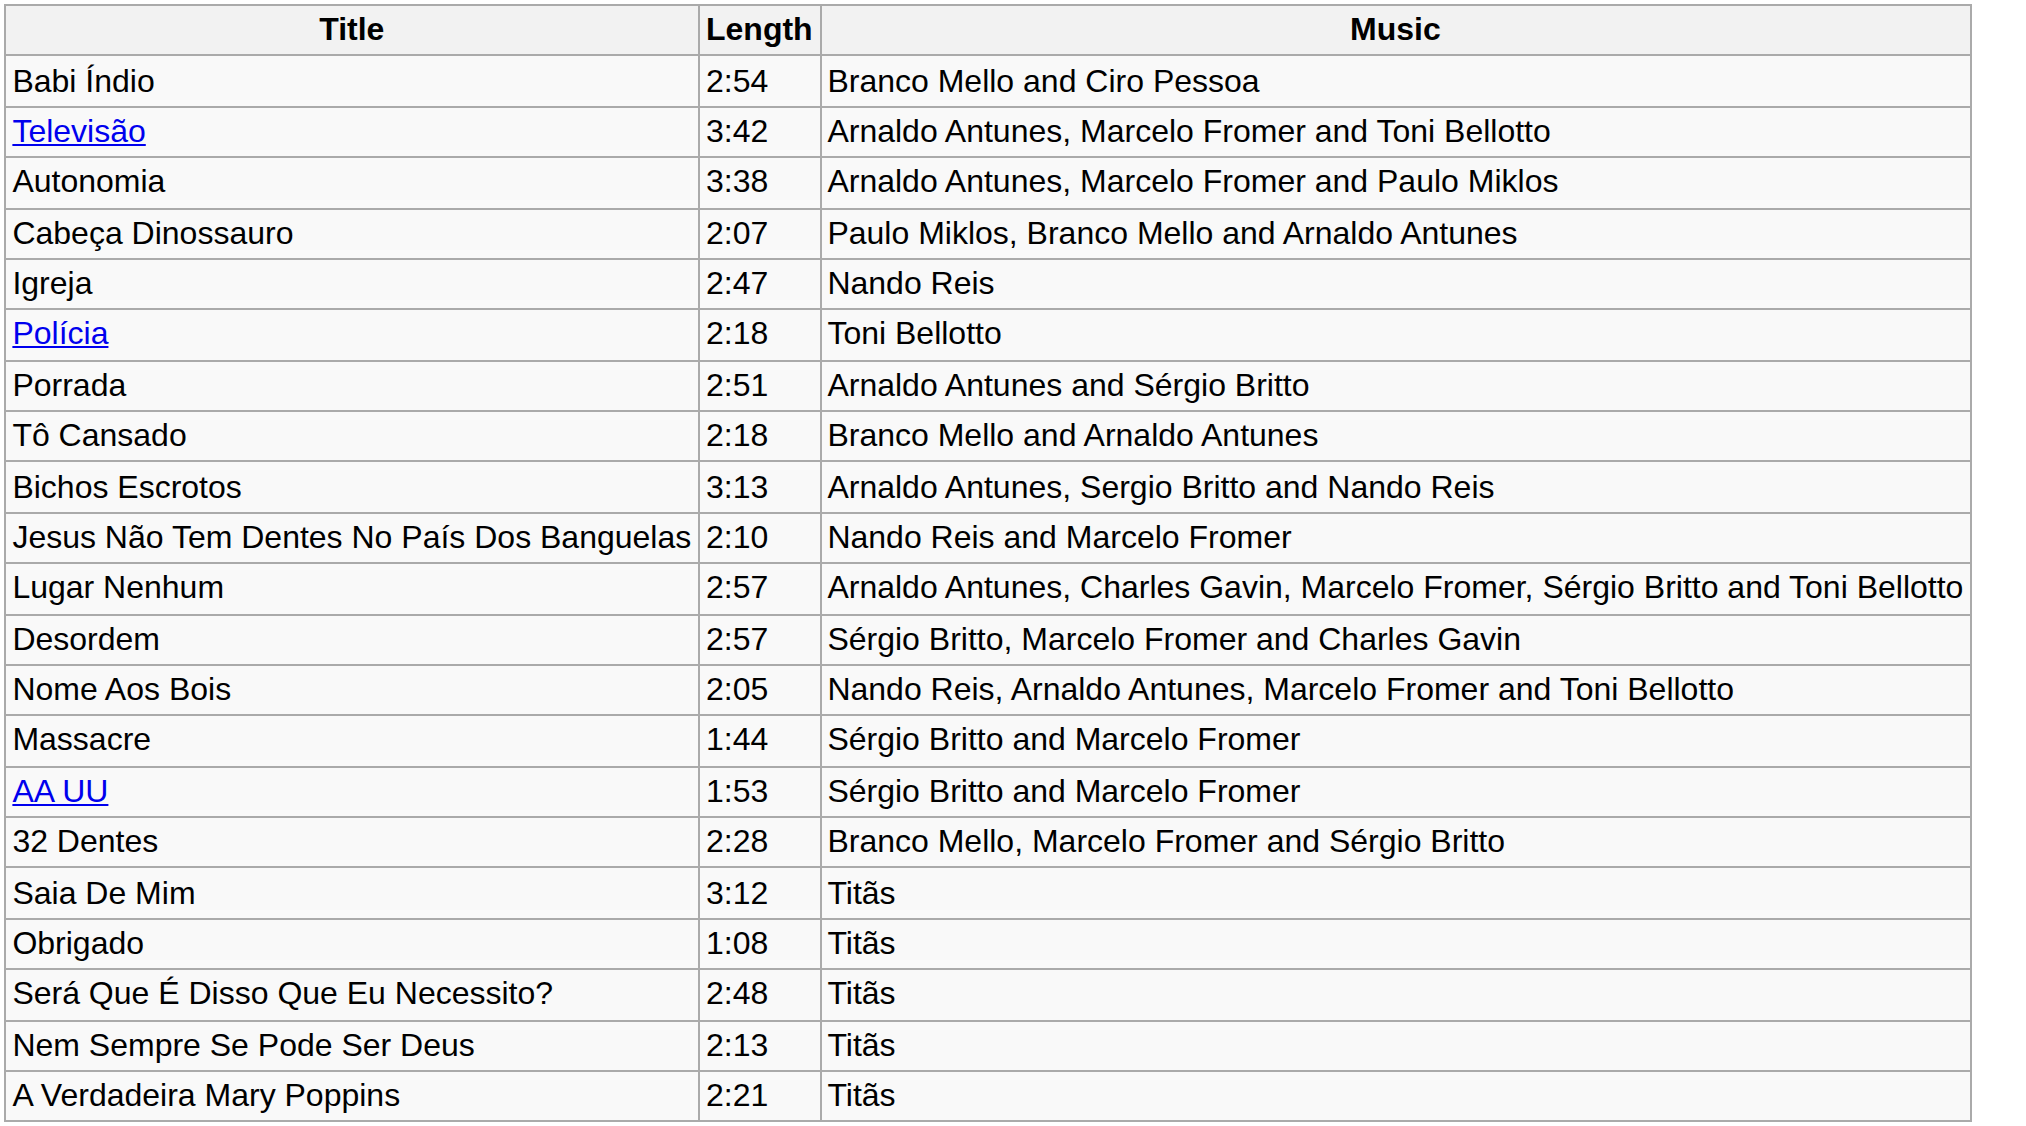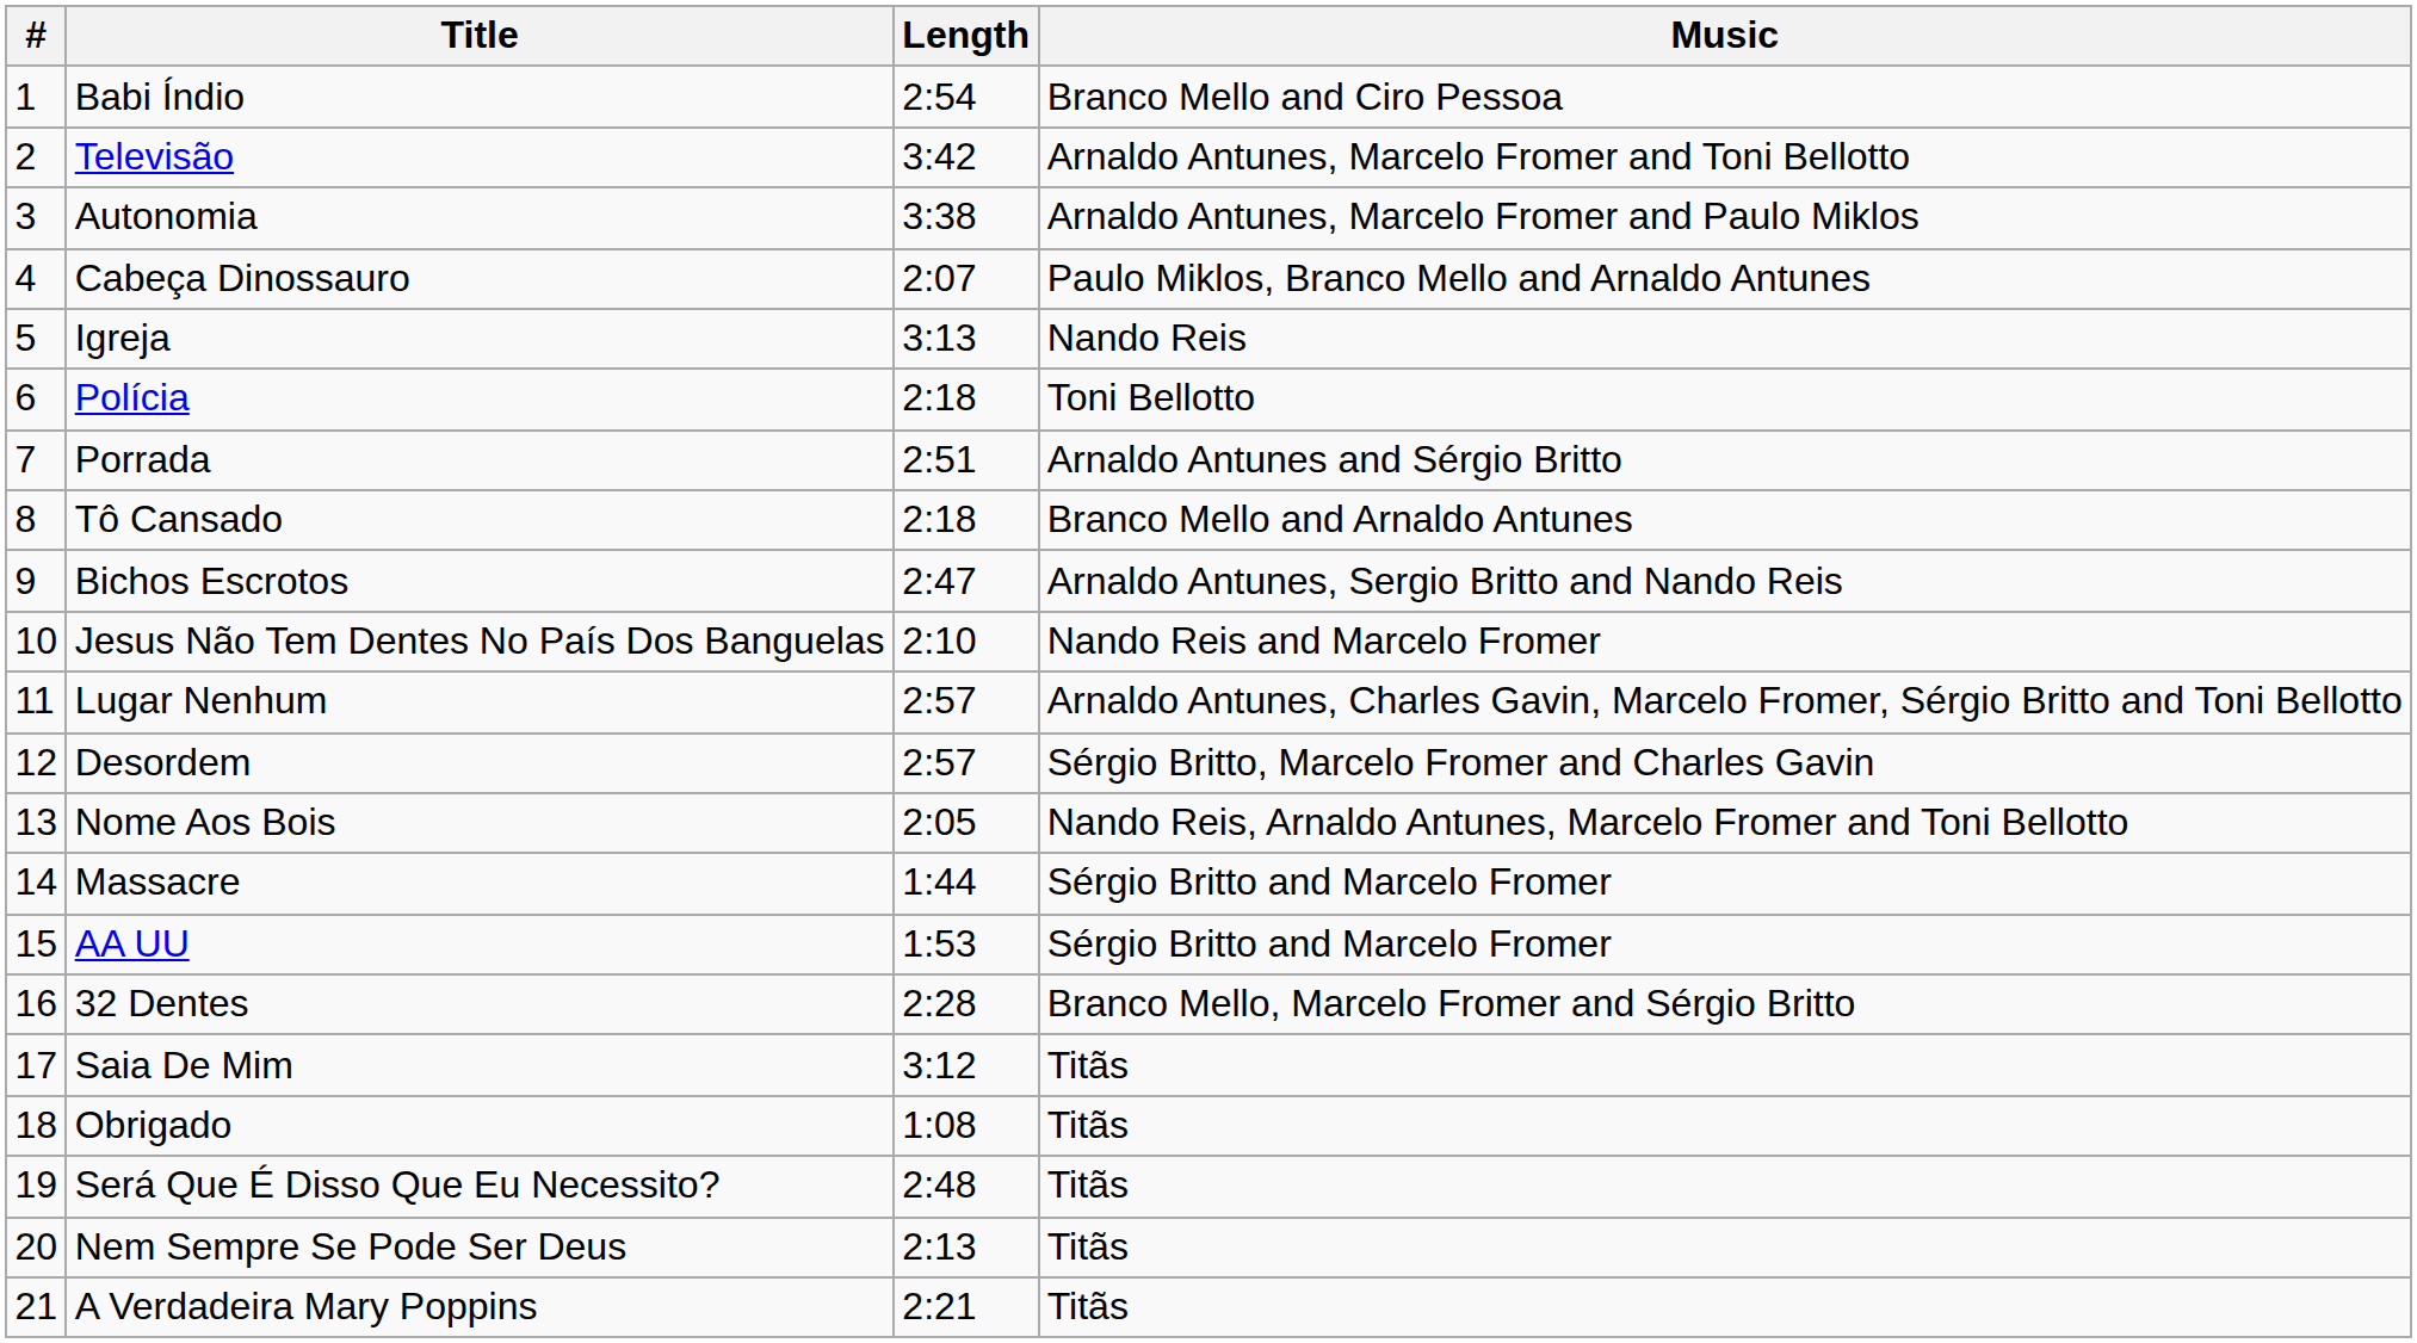 <table class="wikitable">
 <tr>
+<th>#</th>
 <th>Title</th>
 <th>Length</th>
 <th>Music</th>
 </tr>
 <tr>
+<td rowspan="1">1</td>
 <td>Babi Índio</td>
 <td>2:54</td>
 <td>Branco Mello and Ciro Pessoa</td>
 </tr>
 <tr>
+<td rowspan="1">2</td>
 <td><a href='#'>Televisão</a></td>
 <td>3:42</td>
 <td>Arnaldo Antunes, Marcelo Fromer and Toni Bellotto</td>
 </tr>
 <tr>
+<td rowspan="1">3</td>
 <td>Autonomia</td>
 <td>3:38</td>
 <td>Arnaldo Antunes, Marcelo Fromer and Paulo Miklos</td>
 </tr>
 <tr>
+<td rowspan="1">4</td>
 <td>Cabeça Dinossauro</td>
 <td>2:07</td>
 <td>Paulo Miklos, Branco Mello and Arnaldo Antunes</td>
 </tr>
 <tr>
+<td rowspan="1">5</td>
 <td>Igreja</td>
-<td>2:47</td>
+<td>3:13</td>
 <td>Nando Reis</td>
 </tr>
 <tr>
+<td rowspan="1">6</td>
 <td><a href='#'>Polícia</a></td>
 <td>2:18</td>
 <td>Toni Bellotto</td>
 </tr>
 <tr>
+<td rowspan="1">7</td>
 <td>Porrada</td>
 <td>2:51</td>
 <td>Arnaldo Antunes and Sérgio Britto</td>
 </tr>
 <tr>
+<td rowspan="1">8</td>
 <td>Tô Cansado</td>
 <td>2:18</td>
 <td>Branco Mello and Arnaldo Antunes</td>
 </tr>
 <tr>
+<td rowspan="1">9</td>
 <td>Bichos Escrotos</td>
-<td>3:13</td>
+<td>2:47</td>
 <td>Arnaldo Antunes, Sergio Britto and Nando Reis</td>
 </tr>
 <tr>
+<td rowspan="1">10</td>
 <td>Jesus Não Tem Dentes No País Dos Banguelas</td>
 <td>2:10</td>
 <td>Nando Reis and Marcelo Fromer</td>
 </tr>
 <tr>
+<td rowspan="1">11</td>
 <td>Lugar Nenhum</td>
 <td>2:57</td>
 <td>Arnaldo Antunes, Charles Gavin, Marcelo Fromer, Sérgio Britto and Toni Bellotto</td>
 </tr>
 <tr>
+<td rowspan="1">12</td>
 <td>Desordem</td>
 <td>2:57</td>
 <td>Sérgio Britto, Marcelo Fromer and Charles Gavin</td>
 </tr>
 <tr>
+<td rowspan="1">13</td>
 <td>Nome Aos Bois</td>
 <td>2:05</td>
 <td>Nando Reis, Arnaldo Antunes, Marcelo Fromer and Toni Bellotto</td>
 </tr>
 <tr>
+<td rowspan="1">14</td>
 <td>Massacre</td>
 <td>1:44</td>
 <td>Sérgio Britto and Marcelo Fromer</td>
 </tr>
 <tr>
+<td rowspan="1">15</td>
 <td><a href='#'>AA UU</a></td>
 <td>1:53</td>
 <td>Sérgio Britto and Marcelo Fromer</td>
 </tr>
 <tr>
+<td rowspan="1">16</td>
 <td>32 Dentes</td>
 <td>2:28</td>
 <td>Branco Mello, Marcelo Fromer and Sérgio Britto</td>
 </tr>
 <tr>
+<td rowspan="1">17</td>
 <td>Saia De Mim</td>
 <td>3:12</td>
 <td>Titãs</td>
 </tr>
 <tr>
+<td rowspan="1">18</td>
 <td>Obrigado</td>
 <td>1:08</td>
 <td>Titãs</td>
 </tr>
 <tr>
+<td rowspan="1">19</td>
 <td>Será Que É Disso Que Eu Necessito?</td>
 <td>2:48</td>
 <td>Titãs</td>
 </tr>
 <tr>
+<td rowspan="1">20</td>
 <td>Nem Sempre Se Pode Ser Deus</td>
 <td>2:13</td>
 <td>Titãs</td>
 </tr>
 <tr>
+<td rowspan="1">21</td>
 <td>A Verdadeira Mary Poppins</td>
 <td>2:21</td>
 <td>Titãs</td>
 </tr>
 </table>
